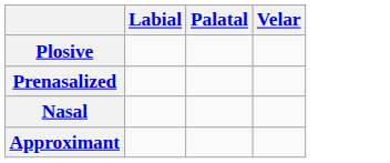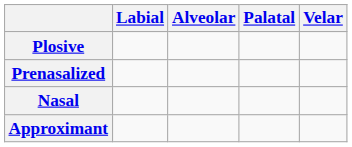 <table class="wikitable">
 <tr>
 <th></th>
 <th><a href='#'>Labial</a></th>
+<th><a href='#'>Alveolar</a></th>
 <th><a href='#'>Palatal</a></th>
 <th><a href='#'>Velar</a></th>
 </tr>
 <tr>
 <th><a href='#'>Plosive</a></th>
+<td></td>
 <td></td>
 <td></td>
 <td></td>
 </tr>
 <tr>
 <th><a href='#'>Prenasalized</a></th>
 <td></td>
 <td></td>
 <td></td>
+<td></td>
 </tr>
 <tr>
 <th><a href='#'>Nasal</a></th>
+<td></td>
 <td></td>
 <td></td>
 <td></td>
 </tr>
 <tr>
 <th><a href='#'>Approximant</a></th>
 <td></td>
 <td></td>
 <td></td>
+<td></td>
 </tr>
 </table>
